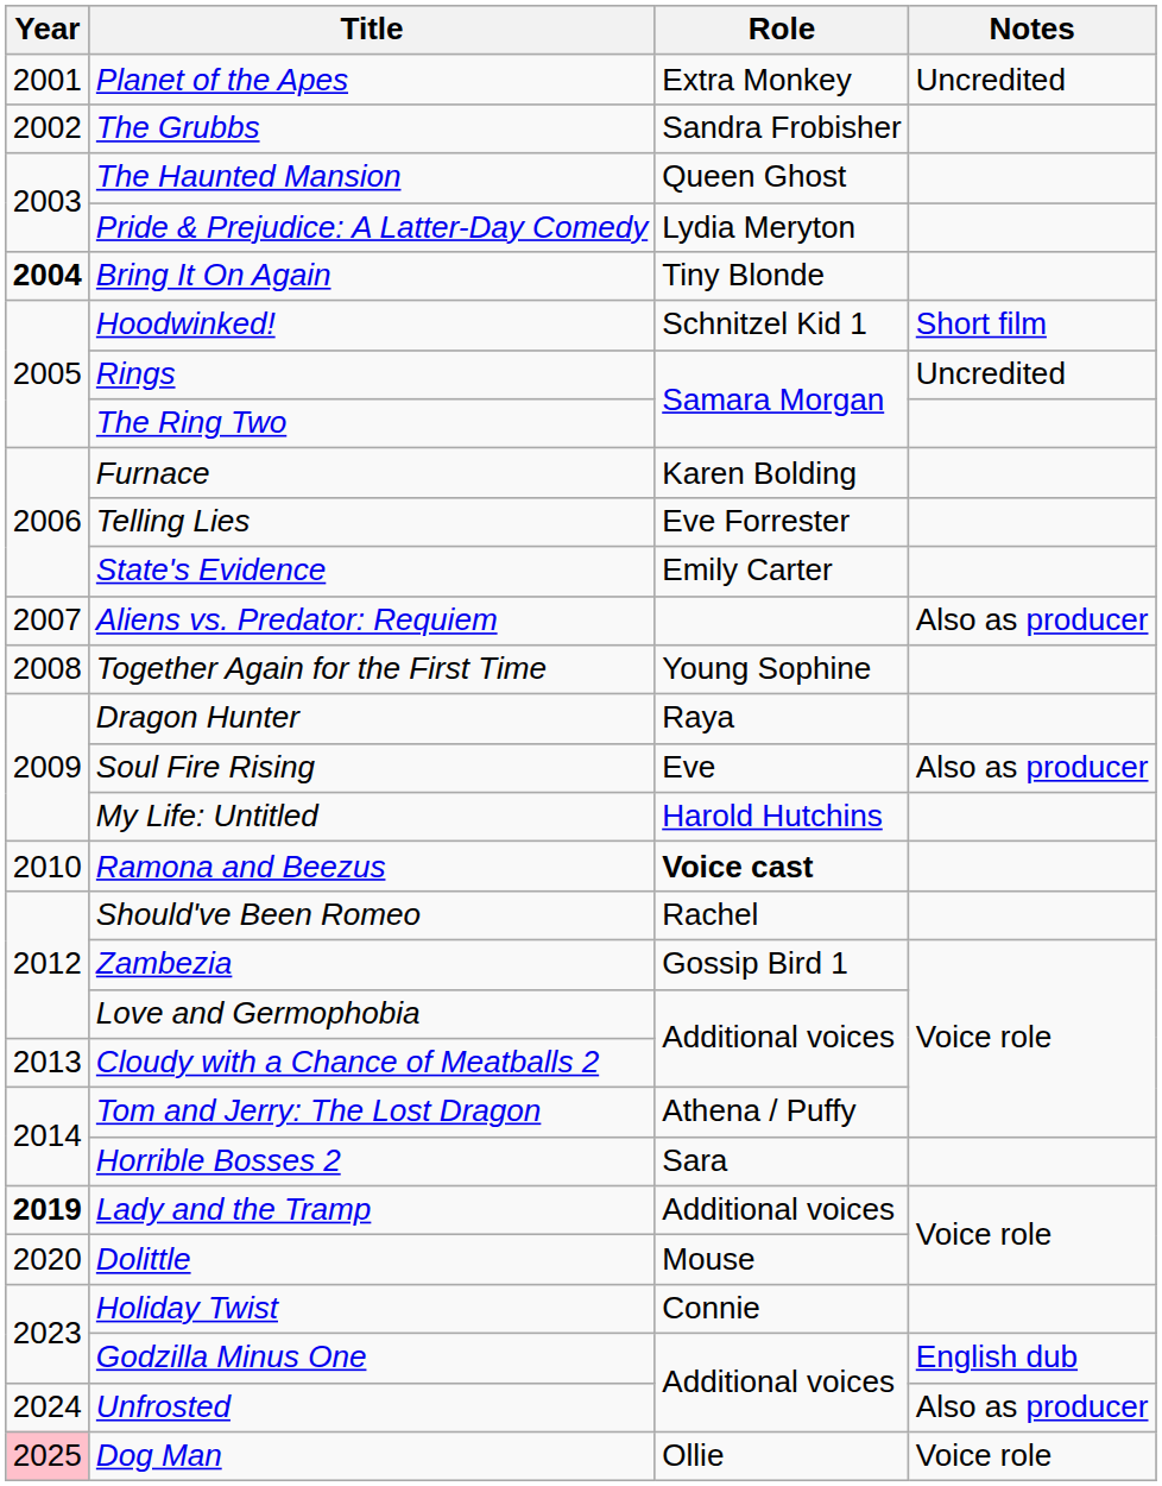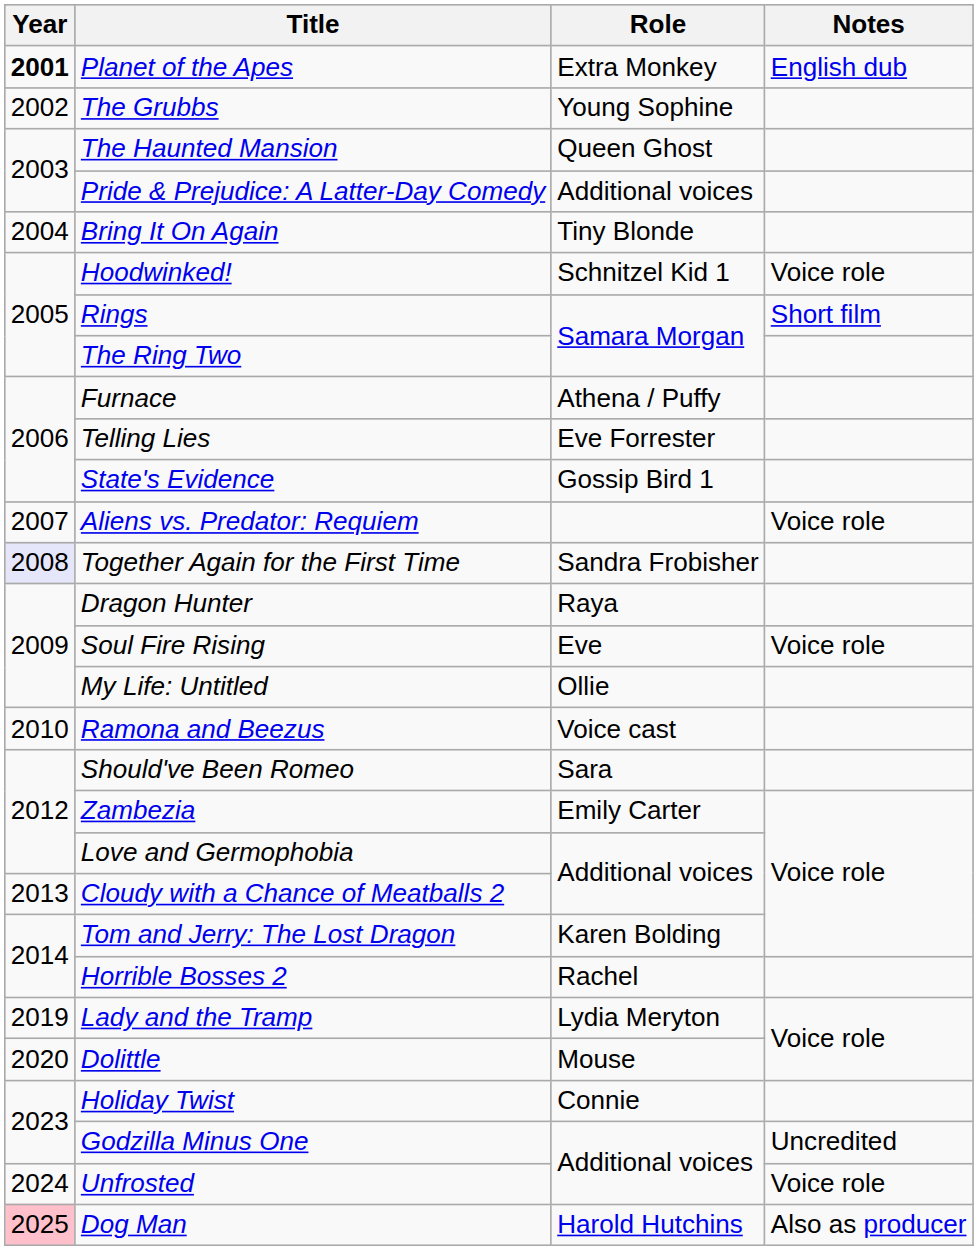 <table class = "wikitable sortable">
 <tr>
 <th>Year</th>
 <th>Title</th>
 <th>Role</th>
 <th class="unsortable">Notes</th>
 </tr>
 <tr>
-<td>2001</td>
+<td><strong>2001</strong></td>
 <td><em><a href='#'>Planet of the Apes</a></em></td>
 <td>Extra Monkey</td>
-<td>Uncredited</td>
+<td><a href='#'>English dub</a></td>
 </tr>
 <tr>
 <td>2002</td>
 <td><em><a href='#'>The Grubbs</a></em></td>
-<td>Sandra Frobisher</td>
+<td>Young Sophine</td>
 <td></td>
 </tr>
 <tr>
 <td rowspan="2">2003</td>
 <td><em><a href='#'>The Haunted Mansion</a></em></td>
 <td>Queen Ghost</td>
 <td></td>
 </tr>
 <tr>
 <td><em><a href='#'>Pride & Prejudice: A Latter-Day Comedy</a></em></td>
-<td>Lydia Meryton</td>
+<td>Additional voices</td>
 <td></td>
 </tr>
 <tr>
-<td><strong>2004</strong></td>
+<td>2004</td>
 <td><em><a href='#'>Bring It On Again</a></em></td>
 <td>Tiny Blonde</td>
 <td></td>
 </tr>
 <tr>
 <td rowspan="3">2005</td>
 <td><em><a href='#'>Hoodwinked!</a></em></td>
 <td>Schnitzel Kid 1</td>
-<td><a href='#'>Short film</a></td>
+<td>Voice role</td>
 </tr>
 <tr>
 <td><em><a href='#'>Rings</a></em></td>
 <td rowspan="2"><a href='#'>Samara Morgan</a></td>
-<td>Uncredited</td>
+<td><a href='#'>Short film</a></td>
 </tr>
 <tr>
 <td><em><a href='#'>The Ring Two</a></em></td>
 <td></td>
 </tr>
 <tr>
 <td rowspan="3">2006</td>
 <td><em>Furnace</em></td>
-<td>Karen Bolding</td>
+<td>Athena / Puffy</td>
 <td></td>
 </tr>
 <tr>
 <td><em>Telling Lies</em></td>
 <td>Eve Forrester</td>
 <td></td>
 </tr>
 <tr>
 <td><em><a href='#'>State's Evidence</a></em></td>
-<td>Emily Carter</td>
+<td>Gossip Bird 1</td>
 <td></td>
 </tr>
 <tr>
 <td>2007</td>
 <td><em><a href='#'>Aliens vs. Predator: Requiem</a></em></td>
 <td></td>
-<td>Also as <a href='#'>producer</a></td>
+<td>Voice role</td>
 </tr>
 <tr>
-<td>2008</td>
+<td style="background: lavender;">2008</td>
 <td><em>Together Again for the First Time</em></td>
-<td>Young Sophine</td>
+<td>Sandra Frobisher</td>
 <td></td>
 </tr>
 <tr>
 <td rowspan="3">2009</td>
 <td><em>Dragon Hunter</em></td>
 <td>Raya</td>
 <td></td>
 </tr>
 <tr>
 <td><em>Soul Fire Rising</em></td>
 <td>Eve</td>
-<td>Also as <a href='#'>producer</a></td>
+<td>Voice role</td>
 </tr>
 <tr>
 <td><em>My Life: Untitled</em></td>
-<td><a href='#'>Harold Hutchins</a></td>
+<td>Ollie</td>
 <td></td>
 </tr>
 <tr>
 <td>2010</td>
 <td><em><a href='#'>Ramona and Beezus</a></em></td>
-<td><strong>Voice cast</strong></td>
+<td>Voice cast</td>
 <td></td>
 </tr>
 <tr>
 <td rowspan="3">2012</td>
 <td><em>Should've Been Romeo</em></td>
-<td>Rachel</td>
+<td>Sara</td>
 <td></td>
 </tr>
 <tr>
 <td><em><a href='#'>Zambezia</a></em></td>
-<td>Gossip Bird 1</td>
+<td>Emily Carter</td>
 <td rowspan="4">Voice role</td>
 </tr>
 <tr>
 <td><em>Love and Germophobia</em></td>
 <td rowspan="2">Additional voices</td>
 </tr>
 <tr>
 <td>2013</td>
 <td><em><a href='#'>Cloudy with a Chance of Meatballs 2</a></em></td>
 </tr>
 <tr>
 <td rowspan="2">2014</td>
 <td><em><a href='#'>Tom and Jerry: The Lost Dragon</a></em></td>
-<td>Athena / Puffy</td>
+<td>Karen Bolding</td>
 </tr>
 <tr>
 <td><em><a href='#'>Horrible Bosses 2</a></em></td>
-<td>Sara</td>
+<td>Rachel</td>
 <td></td>
 </tr>
 <tr>
-<td><strong>2019</strong></td>
+<td>2019</td>
 <td><em><a href='#'>Lady and the Tramp</a></em></td>
-<td>Additional voices</td>
+<td>Lydia Meryton</td>
 <td rowspan="2">Voice role</td>
 </tr>
 <tr>
 <td>2020</td>
 <td><em><a href='#'>Dolittle</a></em></td>
 <td>Mouse</td>
 </tr>
 <tr>
 <td rowspan=2>2023</td>
 <td><em><a href='#'>Holiday Twist</a></em></td>
 <td>Connie</td>
 <td></td>
 </tr>
 <tr>
 <td><em><a href='#'>Godzilla Minus One</a></em></td>
 <td rowspan="2">Additional voices</td>
-<td><a href='#'>English dub</a></td>
+<td>Uncredited</td>
 </tr>
 <tr>
 <td>2024</td>
 <td><em><a href='#'>Unfrosted</a></em></td>
-<td>Also as <a href='#'>producer</a></td>
+<td>Voice role</td>
 </tr>
 <tr>
 <td style="background: pink;">2025</td>
 <td><em><a href='#'>Dog Man</a></em></td>
-<td>Ollie</td>
-<td>Voice role</td>
+<td><a href='#'>Harold Hutchins</a></td>
+<td>Also as <a href='#'>producer</a></td>
 </tr>
 </table>
